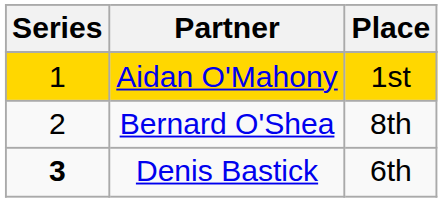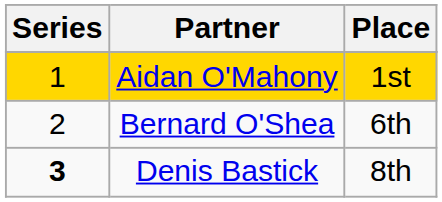 <table class="wikitable sortable" style="margin:auto; text-align:center;">
 <tr>
 <th>Series</th>
 <th>Partner</th>
 <th>Place</th>
 </tr>
 <tr>
 </tr>
 <tr bgcolor="gold">
 <td>1</td>
 <td><a href='#'>Aidan O'Mahony</a></td>
 <td>1st</td>
 </tr>
 <tr>
 <td>2</td>
 <td><a href='#'>Bernard O'Shea</a></td>
-<td>8th</td>
+<td>6th</td>
 </tr>
 <tr>
 <td><strong>3</strong></td>
 <td><a href='#'>Denis Bastick</a></td>
-<td>6th</td>
+<td>8th</td>
 </tr>
 </table>
